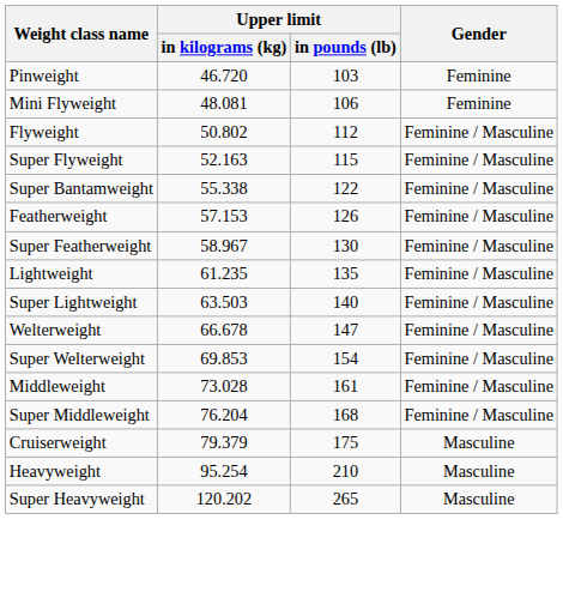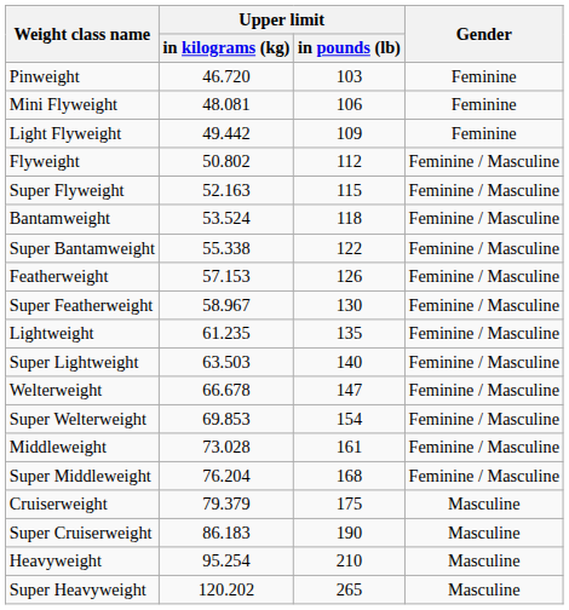 <table class="wikitable" style="font-size:95%;">
 <tr>
 <th rowspan="2">Weight class name</th>
 <th colspan="2">Upper limit</th>
 <th rowspan="2">Gender</th>
 </tr>
 <tr>
 <th>in <a href='#'>kilograms</a> (kg)</th>
 <th>in <a href='#'>pounds</a> (lb)</th>
 </tr>
 <tr align="center">
 <td align="left">Pinweight</td>
 <td>46.720</td>
 <td>103</td>
 <td>Feminine</td>
 </tr>
 <tr align="center">
 <td align="left">Mini Flyweight</td>
 <td>48.081</td>
 <td>106</td>
 <td>Feminine</td>
 </tr>
 <tr align="center">
+<td align="left">Light Flyweight</td>
+<td>49.442</td>
+<td>109</td>
+<td>Feminine</td>
+</tr>
+<tr align="center">
 <td align="left">Flyweight</td>
 <td>50.802</td>
 <td>112</td>
 <td>Feminine / Masculine</td>
 </tr>
 <tr align="center">
 <td align="left">Super Flyweight</td>
 <td>52.163</td>
 <td>115</td>
+<td>Feminine / Masculine</td>
+</tr>
+<tr align="center">
+<td align="left">Bantamweight</td>
+<td>53.524</td>
+<td>118</td>
 <td>Feminine / Masculine</td>
 </tr>
 <tr align="center">
 <td align="left">Super Bantamweight</td>
 <td>55.338</td>
 <td>122</td>
 <td>Feminine / Masculine</td>
 </tr>
 <tr align="center">
 <td align="left">Featherweight</td>
 <td>57.153</td>
 <td>126</td>
 <td>Feminine / Masculine</td>
 </tr>
 <tr align="center">
 <td align="left">Super Featherweight</td>
 <td>58.967</td>
 <td>130</td>
 <td>Feminine / Masculine</td>
 </tr>
 <tr align="center">
 <td align="left">Lightweight</td>
 <td>61.235</td>
 <td>135</td>
 <td>Feminine / Masculine</td>
 </tr>
 <tr align="center">
 <td align="left">Super Lightweight</td>
 <td>63.503</td>
 <td>140</td>
 <td>Feminine / Masculine</td>
 </tr>
 <tr align="center">
 <td align="left">Welterweight</td>
 <td>66.678</td>
 <td>147</td>
 <td>Feminine / Masculine</td>
 </tr>
 <tr align="center">
 <td align="left">Super Welterweight</td>
 <td>69.853</td>
 <td>154</td>
 <td>Feminine / Masculine</td>
 </tr>
 <tr align="center">
 <td align="left">Middleweight</td>
 <td>73.028</td>
 <td>161</td>
 <td>Feminine / Masculine</td>
 </tr>
 <tr align="center">
 <td align="left">Super Middleweight</td>
 <td>76.204</td>
 <td>168</td>
 <td>Feminine / Masculine</td>
 </tr>
 <tr align="center">
 <td align="left">Cruiserweight</td>
 <td>79.379</td>
 <td>175</td>
 <td>Masculine</td>
 </tr>
 <tr align="center">
+<td align="left">Super Cruiserweight</td>
+<td>86.183</td>
+<td>190</td>
+<td>Masculine</td>
+</tr>
+<tr align="center">
 <td align="left">Heavyweight</td>
 <td>95.254</td>
 <td>210</td>
 <td>Masculine</td>
 </tr>
 <tr align="center">
 <td align="left">Super Heavyweight</td>
 <td>120.202</td>
 <td>265</td>
 <td>Masculine</td>
 </tr>
 </table>
